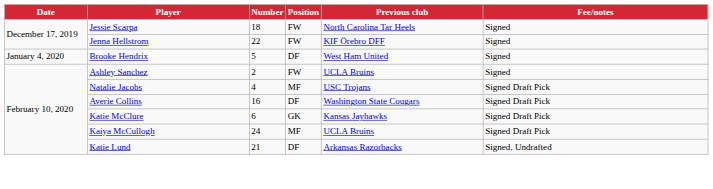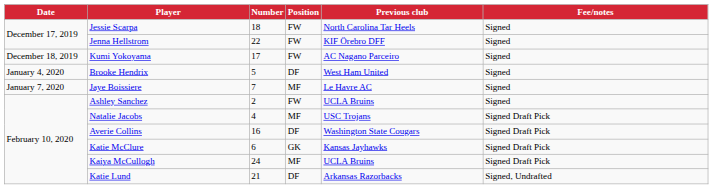 <table class="wikitable" style="text-align:left; font-size:90%;">
 <tr>
 <th style="color:white; background:#D52635; width:125px;">Date</th>
 <th style="color:white; background:#D52635; width:250px;">Player</th>
 <th style="color:white; background:#D52635; width:50px;">Number</th>
 <th style="color:white; background:#D52635; width:50px;">Position</th>
 <th style="color:white; background:#D52635; width:250px;">Previous club</th>
 <th style="color:white; background:#D52635; width:350px;">Fee/notes</th>
 </tr>
 <tr>
 <td rowspan=2>December 17, 2019</td>
 <td> <a href='#'>Jessie Scarpa</a></td>
 <td>18</td>
 <td>FW</td>
 <td> <a href='#'>North Carolina Tar Heels</a></td>
 <td>Signed</td>
 </tr>
 <tr>
 <td> <a href='#'>Jenna Hellstrom</a></td>
 <td>22</td>
 <td>FW</td>
 <td> <a href='#'>KIF Örebro DFF</a></td>
 <td>Signed</td>
 </tr>
 <tr>
+<td>December 18, 2019</td>
+<td> <a href='#'>Kumi Yokoyama</a></td>
+<td>17</td>
+<td>FW</td>
+<td> <a href='#'>AC Nagano Parceiro</a></td>
+<td>Signed</td>
+</tr>
+<tr>
 <td>January 4, 2020</td>
 <td> <a href='#'>Brooke Hendrix</a></td>
 <td>5</td>
 <td>DF</td>
 <td> <a href='#'>West Ham United</a></td>
+<td>Signed</td>
+</tr>
+<tr>
+<td>January 7, 2020</td>
+<td> <a href='#'>Jaye Boissiere</a></td>
+<td>7</td>
+<td>MF</td>
+<td> <a href='#'>Le Havre AC</a></td>
 <td>Signed</td>
 </tr>
 <tr>
 <td rowspan=6>February 10, 2020</td>
 <td> <a href='#'>Ashley Sanchez</a></td>
 <td>2</td>
 <td>FW</td>
 <td> <a href='#'>UCLA Bruins</a></td>
 <td>Signed</td>
 </tr>
 <tr>
 <td> <a href='#'>Natalie Jacobs</a></td>
 <td>4</td>
 <td>MF</td>
 <td> <a href='#'>USC Trojans</a></td>
 <td>Signed Draft Pick</td>
 </tr>
 <tr>
 <td> <a href='#'>Averie Collins</a></td>
 <td>16</td>
 <td>DF</td>
 <td> <a href='#'>Washington State Cougars</a></td>
 <td>Signed Draft Pick</td>
 </tr>
 <tr>
 <td> <a href='#'>Katie McClure</a></td>
 <td>6</td>
 <td>GK</td>
 <td> <a href='#'>Kansas Jayhawks</a></td>
 <td>Signed Draft Pick</td>
 </tr>
 <tr>
 <td> <a href='#'>Kaiya McCullogh</a></td>
 <td>24</td>
 <td>MF</td>
 <td> <a href='#'>UCLA Bruins</a></td>
 <td>Signed Draft Pick</td>
 </tr>
 <tr>
 <td> <a href='#'>Katie Lund</a></td>
 <td>21</td>
 <td>DF</td>
 <td> <a href='#'>Arkansas Razorbacks</a></td>
 <td>Signed, Undrafted</td>
 </tr>
 </table>
